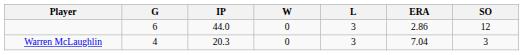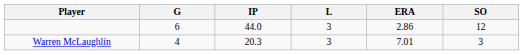 <table class="wikitable sortable">
 <tr>
 <th bgcolor="#DDDDFF" width="16%">Player</th>
 <th bgcolor="#DDDDFF" width="9%">G</th>
 <th bgcolor="#DDDDFF" width="9%">IP</th>
-<th bgcolor="#DDDDFF" width="9%">W</th>
 <th bgcolor="#DDDDFF" width="9%">L</th>
 <th bgcolor="#DDDDFF" width="9%">ERA</th>
 <th bgcolor="#DDDDFF" width="9%">SO</th>
 </tr>
 <tr align="center">
 <td></td>
 <td>6</td>
 <td>44.0</td>
-<td>0</td>
 <td>3</td>
 <td>2.86</td>
 <td>12</td>
 </tr>
 <tr align="center">
 <td><a href='#'>Warren McLaughlin</a></td>
 <td>4</td>
 <td>20.3</td>
-<td>0</td>
 <td>3</td>
-<td>7.04</td>
+<td>7.01</td>
 <td>3</td>
 </tr>
 </table>
